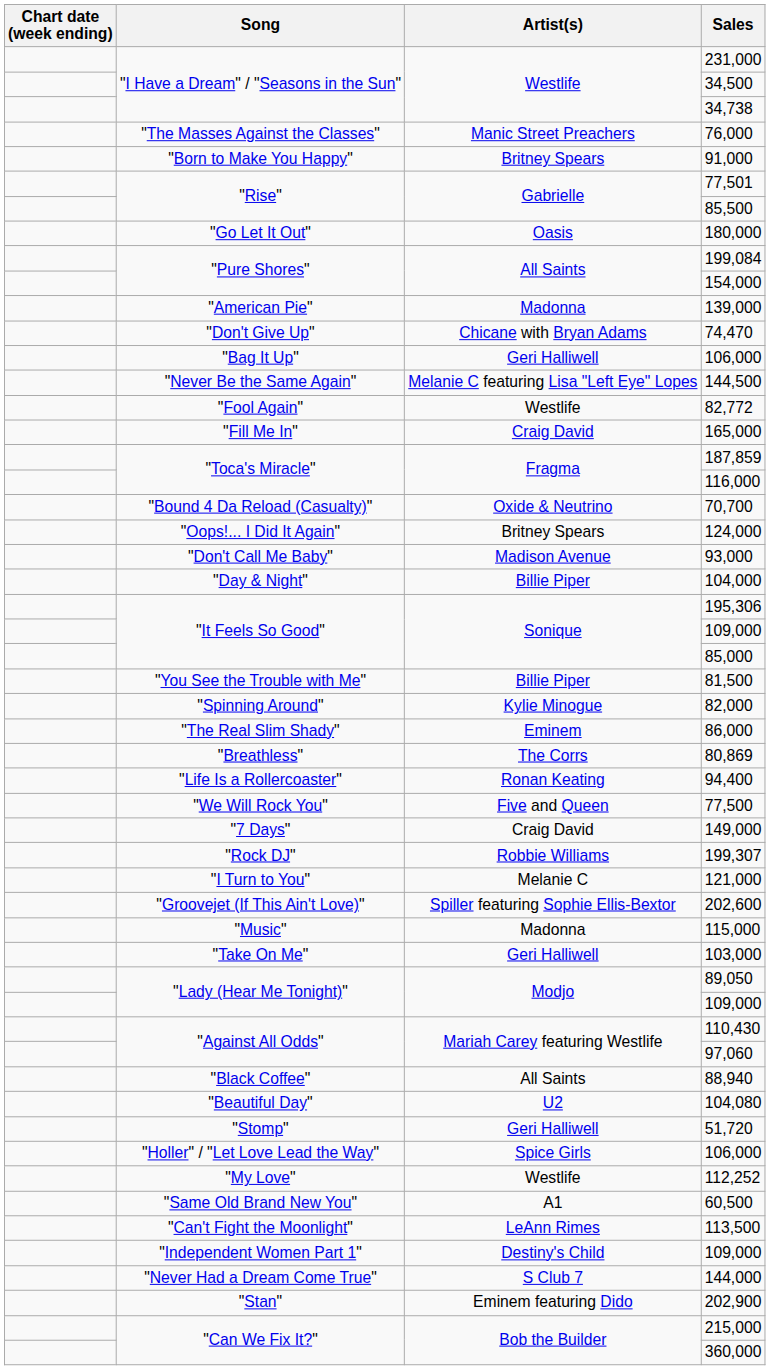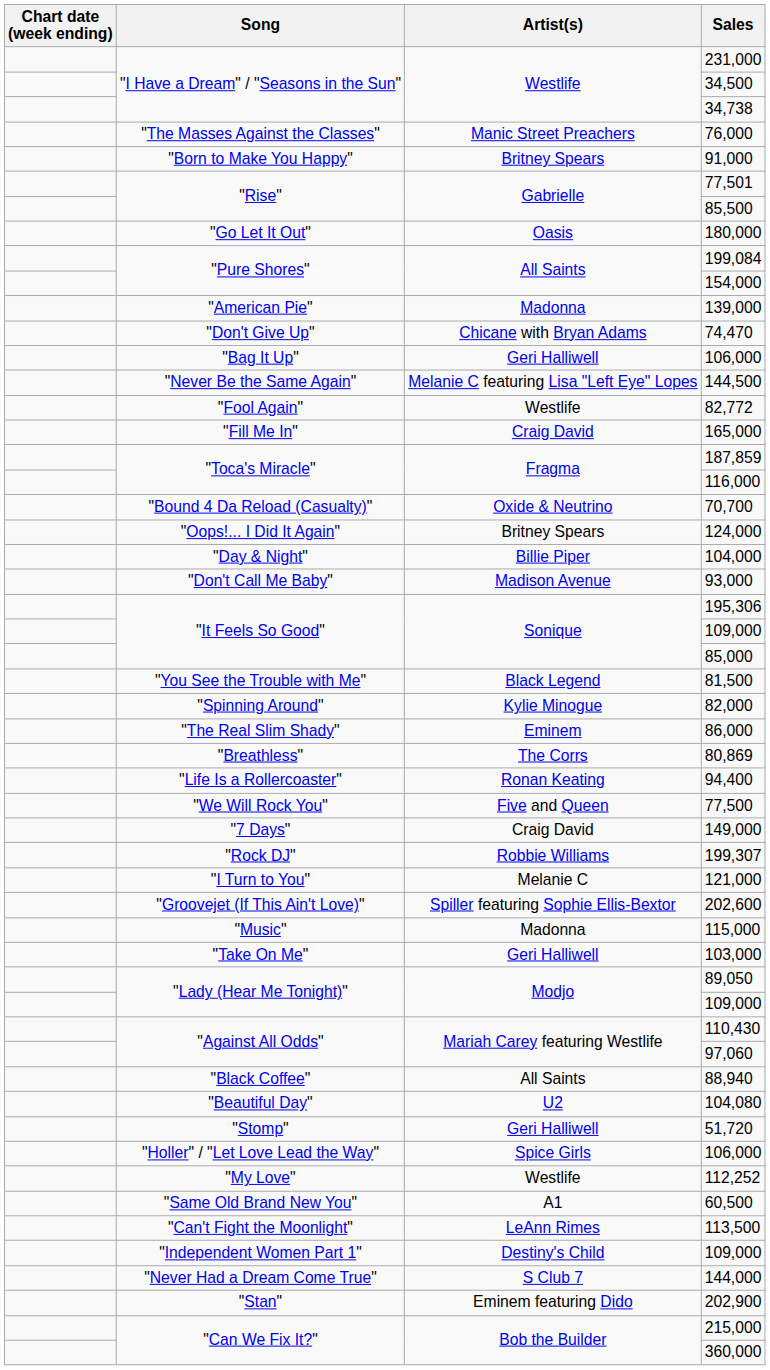 <table class="wikitable plainrowheaders">
 <tr>
 <th style="text-align:center;">Chart date<br>(week ending)</th>
 <th style="text-align:center;">Song</th>
 <th style="text-align:center;">Artist(s)</th>
 <th style="text-align:center;">Sales</th>
 </tr>
 <tr>
 <td style="text-align:left;"></td>
 <td style="text-align:center;" rowspan="3">"<a href='#'>I Have a Dream</a>" / "<a href='#'>Seasons in the Sun</a>"</td>
 <td style="text-align:center;" rowspan="3"><a href='#'>Westlife</a></td>
 <td style="text-align:left;">231,000</td>
 </tr>
 <tr>
 <td style="text-align:left;"></td>
 <td style="text-align:left;">34,500</td>
 </tr>
 <tr>
 <td style="text-align:left;"></td>
 <td style="text-align:left;">34,738</td>
 </tr>
 <tr>
 <td style="text-align:left;"></td>
 <td style="text-align:center;">"<a href='#'>The Masses Against the Classes</a>"</td>
 <td style="text-align:center;"><a href='#'>Manic Street Preachers</a></td>
 <td style="text-align:left;">76,000</td>
 </tr>
 <tr>
 <td style="text-align:left;"></td>
 <td style="text-align:center;">"<a href='#'>Born to Make You Happy</a>"</td>
 <td style="text-align:center;"><a href='#'>Britney Spears</a></td>
 <td style="text-align:left;">91,000</td>
 </tr>
 <tr>
 <td style="text-align:left;"></td>
 <td style="text-align:center;" rowspan="2">"<a href='#'>Rise</a>"</td>
 <td style="text-align:center;" rowspan="2"><a href='#'>Gabrielle</a></td>
 <td style="text-align:left;">77,501</td>
 </tr>
 <tr>
 <td style="text-align:left;"></td>
 <td style="text-align:left;">85,500</td>
 </tr>
 <tr>
 <td style="text-align:left;"></td>
 <td style="text-align:center;">"<a href='#'>Go Let It Out</a>"</td>
 <td style="text-align:center;"><a href='#'>Oasis</a></td>
 <td style="text-align:left;">180,000</td>
 </tr>
 <tr>
 <td style="text-align:left;"></td>
 <td style="text-align:center;" rowspan="2">"<a href='#'>Pure Shores</a>"</td>
 <td style="text-align:center;" rowspan="2"><a href='#'>All Saints</a></td>
 <td style="text-align:left;">199,084</td>
 </tr>
 <tr>
 <td style="text-align:left;"></td>
 <td style="text-align:left;">154,000</td>
 </tr>
 <tr>
 <td style="text-align:left;"></td>
 <td style="text-align:center;">"<a href='#'>American Pie</a>"</td>
 <td style="text-align:center;"><a href='#'>Madonna</a></td>
 <td style="text-align:left;">139,000</td>
 </tr>
 <tr>
 <td style="text-align:left;"></td>
 <td style="text-align:center;">"<a href='#'>Don't Give Up</a>"</td>
 <td style="text-align:center;"><a href='#'>Chicane</a> with <a href='#'>Bryan Adams</a></td>
 <td style="text-align:left;">74,470</td>
 </tr>
 <tr>
 <td style="text-align:left;"></td>
 <td style="text-align:center;">"<a href='#'>Bag It Up</a>"</td>
 <td style="text-align:center;"><a href='#'>Geri Halliwell</a></td>
 <td style="text-align:left;">106,000</td>
 </tr>
 <tr>
 <td style="text-align:left;"></td>
 <td style="text-align:center;">"<a href='#'>Never Be the Same Again</a>"</td>
 <td style="text-align:center;"><a href='#'>Melanie C</a> featuring <a href='#'>Lisa "Left Eye" Lopes</a></td>
 <td style="text-align:left;">144,500</td>
 </tr>
 <tr>
 <td style="text-align:left;"></td>
 <td style="text-align:center;">"<a href='#'>Fool Again</a>"</td>
 <td style="text-align:center;">Westlife</td>
 <td style="text-align:left;">82,772</td>
 </tr>
 <tr>
 <td style="text-align:left;"></td>
 <td style="text-align:center;">"<a href='#'>Fill Me In</a>"</td>
 <td style="text-align:center;"><a href='#'>Craig David</a></td>
 <td style="text-align:left;">165,000</td>
 </tr>
 <tr>
 <td style="text-align:left;"></td>
 <td style="text-align:center;" rowspan="2">"<a href='#'>Toca's Miracle</a>"</td>
 <td style="text-align:center;" rowspan="2"><a href='#'>Fragma</a></td>
 <td style="text-align:left;">187,859</td>
 </tr>
 <tr>
 <td style="text-align:left;"></td>
 <td style="text-align:left;">116,000</td>
 </tr>
 <tr>
 <td style="text-align:left;"></td>
 <td style="text-align:center;">"<a href='#'>Bound 4 Da Reload (Casualty)</a>"</td>
 <td style="text-align:center;"><a href='#'>Oxide & Neutrino</a></td>
 <td style="text-align:left;">70,700</td>
 </tr>
 <tr>
 <td style="text-align:left;"></td>
 <td style="text-align:center;">"<a href='#'>Oops!... I Did It Again</a>"</td>
 <td style="text-align:center;">Britney Spears</td>
 <td style="text-align:left;">124,000</td>
 </tr>
 <tr>
 <td style="text-align:left;"></td>
+<td style="text-align:center;">"<a href='#'>Day & Night</a>"</td>
+<td style="text-align:center;"><a href='#'>Billie Piper</a></td>
+<td style="text-align:left;">104,000</td>
+</tr>
+<tr>
+<td style="text-align:left;"></td>
 <td style="text-align:center;">"<a href='#'>Don't Call Me Baby</a>"</td>
 <td style="text-align:center;"><a href='#'>Madison Avenue</a></td>
 <td style="text-align:left;">93,000</td>
-</tr>
-<tr>
-<td style="text-align:left;"></td>
-<td style="text-align:center;">"<a href='#'>Day & Night</a>"</td>
-<td style="text-align:center;"><a href='#'>Billie Piper</a></td>
-<td style="text-align:left;">104,000</td>
 </tr>
 <tr>
 <td style="text-align:left;"></td>
 <td style="text-align:center;" rowspan="3">"<a href='#'>It Feels So Good</a>"</td>
 <td style="text-align:center;" rowspan="3"><a href='#'>Sonique</a></td>
 <td style="text-align:left;">195,306</td>
 </tr>
 <tr>
 <td style="text-align:left;"></td>
 <td style="text-align:left;">109,000</td>
 </tr>
 <tr>
 <td style="text-align:left;"></td>
 <td style="text-align:left;">85,000</td>
 </tr>
 <tr>
 <td style="text-align:left;"></td>
 <td style="text-align:center;">"<a href='#'>You See the Trouble with Me</a>"</td>
-<td style="text-align:center;"><a href='#'>Billie Piper</a></td>
+<td style="text-align:center;"><a href='#'>Black Legend</a></td>
 <td style="text-align:left;">81,500</td>
 </tr>
 <tr>
 <td style="text-align:left;"></td>
 <td style="text-align:center;">"<a href='#'>Spinning Around</a>"</td>
 <td style="text-align:center;"><a href='#'>Kylie Minogue</a></td>
 <td style="text-align:left;">82,000</td>
 </tr>
 <tr>
 <td style="text-align:left;"></td>
 <td style="text-align:center;">"<a href='#'>The Real Slim Shady</a>"</td>
 <td style="text-align:center;"><a href='#'>Eminem</a></td>
 <td style="text-align:left;">86,000</td>
 </tr>
 <tr>
 <td style="text-align:left;"></td>
 <td style="text-align:center;">"<a href='#'>Breathless</a>"</td>
 <td style="text-align:center;"><a href='#'>The Corrs</a></td>
 <td style="text-align:left;">80,869</td>
 </tr>
 <tr>
 <td style="text-align:left;"></td>
 <td style="text-align:center;">"<a href='#'>Life Is a Rollercoaster</a>"</td>
 <td style="text-align:center;"><a href='#'>Ronan Keating</a></td>
 <td style="text-align:left;">94,400</td>
 </tr>
 <tr>
 <td style="text-align:left;"></td>
 <td style="text-align:center;">"<a href='#'>We Will Rock You</a>"</td>
 <td style="text-align:center;"><a href='#'>Five</a> and <a href='#'>Queen</a></td>
 <td style="text-align:left;">77,500</td>
 </tr>
 <tr>
 <td style="text-align:left;"></td>
 <td style="text-align:center;">"<a href='#'>7 Days</a>"</td>
 <td style="text-align:center;">Craig David</td>
 <td style="text-align:left;">149,000</td>
 </tr>
 <tr>
 <td style="text-align:left;"></td>
 <td style="text-align:center;">"<a href='#'>Rock DJ</a>"</td>
 <td style="text-align:center;"><a href='#'>Robbie Williams</a></td>
 <td style="text-align:left;">199,307</td>
 </tr>
 <tr>
 <td style="text-align:left;"></td>
 <td style="text-align:center;">"<a href='#'>I Turn to You</a>"</td>
 <td style="text-align:center;">Melanie C</td>
 <td style="text-align:left;">121,000</td>
 </tr>
 <tr>
 <td style="text-align:left;"></td>
 <td style="text-align:center;">"<a href='#'>Groovejet (If This Ain't Love)</a>"</td>
 <td style="text-align:center;"><a href='#'>Spiller</a> featuring <a href='#'>Sophie Ellis-Bextor</a></td>
 <td style="text-align:left;">202,600</td>
 </tr>
 <tr>
 <td style="text-align:left;"></td>
 <td style="text-align:center;">"<a href='#'>Music</a>"</td>
 <td style="text-align:center;">Madonna</td>
 <td style="text-align:left;">115,000</td>
 </tr>
 <tr>
 <td style="text-align:left;"></td>
 <td style="text-align:center;">"<a href='#'>Take On Me</a>"</td>
 <td style="text-align:center;"><a href='#'>Geri Halliwell</a></td>
 <td style="text-align:left;">103,000</td>
 </tr>
 <tr>
 <td style="text-align:left;"></td>
 <td style="text-align:center;" rowspan="2">"<a href='#'>Lady (Hear Me Tonight)</a>"</td>
 <td style="text-align:center;" rowspan="2"><a href='#'>Modjo</a></td>
 <td style="text-align:left;">89,050</td>
 </tr>
 <tr>
 <td style="text-align:left;"></td>
 <td style="text-align:left;">109,000</td>
 </tr>
 <tr>
 <td style="text-align:left;"></td>
 <td style="text-align:center;" rowspan="2">"<a href='#'>Against All Odds</a>"</td>
 <td style="text-align:center;" rowspan="2"><a href='#'>Mariah Carey</a> featuring Westlife</td>
 <td style="text-align:left;">110,430</td>
 </tr>
 <tr>
 <td style="text-align:left;"></td>
 <td style="text-align:left;">97,060</td>
 </tr>
 <tr>
 <td style="text-align:left;"></td>
 <td style="text-align:center;">"<a href='#'>Black Coffee</a>"</td>
 <td style="text-align:center;">All Saints</td>
 <td style="text-align:left;">88,940</td>
 </tr>
 <tr>
 <td style="text-align:left;"></td>
 <td style="text-align:center;">"<a href='#'>Beautiful Day</a>"</td>
 <td style="text-align:center;"><a href='#'>U2</a></td>
 <td style="text-align:left;">104,080</td>
 </tr>
 <tr>
 <td style="text-align:left;"></td>
 <td style="text-align:center;">"<a href='#'>Stomp</a>"</td>
 <td style="text-align:center;"><a href='#'>Geri Halliwell</a></td>
 <td style="text-align:left;">51,720</td>
 </tr>
 <tr>
 <td style="text-align:left;"></td>
 <td style="text-align:center;">"<a href='#'>Holler</a>" / "<a href='#'>Let Love Lead the Way</a>"</td>
 <td style="text-align:center;"><a href='#'>Spice Girls</a></td>
 <td style="text-align:left;">106,000</td>
 </tr>
 <tr>
 <td style="text-align:left;"></td>
 <td style="text-align:center;">"<a href='#'>My Love</a>"</td>
 <td style="text-align:center;">Westlife</td>
 <td style="text-align:left;">112,252</td>
 </tr>
 <tr>
 <td style="text-align:left;"></td>
 <td style="text-align:center;">"<a href='#'>Same Old Brand New You</a>"</td>
 <td style="text-align:center;">A1</td>
 <td style="text-align:left;">60,500</td>
 </tr>
 <tr>
 <td style="text-align:left;"></td>
 <td style="text-align:center;">"<a href='#'>Can't Fight the Moonlight</a>"</td>
 <td style="text-align:center;"><a href='#'>LeAnn Rimes</a></td>
 <td style="text-align:left;">113,500</td>
 </tr>
 <tr>
 <td style="text-align:left;"></td>
 <td style="text-align:center;">"<a href='#'>Independent Women Part 1</a>"</td>
 <td style="text-align:center;"><a href='#'>Destiny's Child</a></td>
 <td style="text-align:left;">109,000</td>
 </tr>
 <tr>
 <td style="text-align:left;"></td>
 <td style="text-align:center;">"<a href='#'>Never Had a Dream Come True</a>"</td>
 <td style="text-align:center;"><a href='#'>S Club 7</a></td>
 <td style="text-align:left;">144,000</td>
 </tr>
 <tr>
 <td style="text-align:left;"></td>
 <td style="text-align:center;">"<a href='#'>Stan</a>"</td>
 <td style="text-align:center;">Eminem featuring <a href='#'>Dido</a></td>
 <td style="text-align:left;">202,900</td>
 </tr>
 <tr>
 <td style="text-align:left;"></td>
 <td style="text-align:center;" rowspan="2">"<a href='#'>Can We Fix It?</a>"</td>
 <td style="text-align:center;" rowspan="2"><a href='#'>Bob the Builder</a></td>
 <td style="text-align:left;">215,000</td>
 </tr>
 <tr>
 <td style="text-align:left;"></td>
 <td style="text-align:left;">360,000</td>
 </tr>
 </table>
